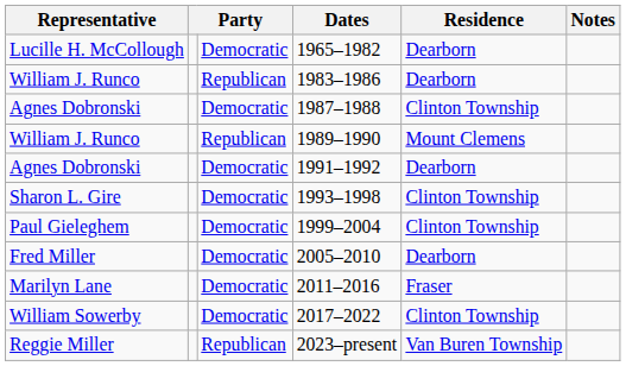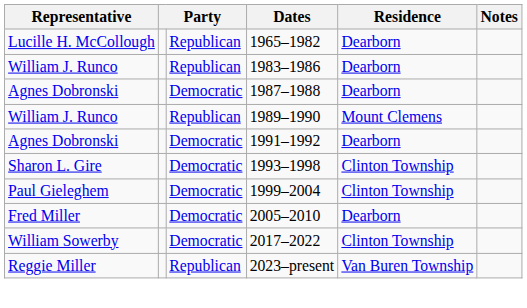 <table class=wikitable>
 <tr valign=bottom>
 <th>Representative</th>
 <th colspan="2">Party</th>
 <th>Dates</th>
 <th>Residence</th>
 <th>Notes</th>
 </tr>
 <tr>
 <td><a href='#'>Lucille H. McCollough</a></td>
 <td bgcolor=></td>
-<td><a href='#'>Democratic</a></td>
+<td><a href='#'>Republican</a></td>
 <td>1965–1982</td>
 <td><a href='#'>Dearborn</a></td>
 <td></td>
 </tr>
 <tr>
 <td><a href='#'>William J. Runco</a></td>
 <td bgcolor=></td>
 <td><a href='#'>Republican</a></td>
 <td>1983–1986</td>
 <td><a href='#'>Dearborn</a></td>
 <td></td>
 </tr>
 <tr>
 <td><a href='#'>Agnes Dobronski</a></td>
 <td bgcolor=></td>
 <td><a href='#'>Democratic</a></td>
 <td>1987–1988</td>
-<td><a href='#'>Clinton Township</a></td>
+<td><a href='#'>Dearborn</a></td>
 <td></td>
 </tr>
 <tr>
 <td><a href='#'>William J. Runco</a></td>
 <td bgcolor=></td>
 <td><a href='#'>Republican</a></td>
 <td>1989–1990</td>
 <td><a href='#'>Mount Clemens</a></td>
 <td></td>
 </tr>
 <tr>
 <td><a href='#'>Agnes Dobronski</a></td>
 <td bgcolor=></td>
 <td><a href='#'>Democratic</a></td>
 <td>1991–1992</td>
 <td><a href='#'>Dearborn</a></td>
 <td></td>
 </tr>
 <tr>
 <td><a href='#'>Sharon L. Gire</a></td>
 <td bgcolor=></td>
 <td><a href='#'>Democratic</a></td>
 <td>1993–1998</td>
 <td><a href='#'>Clinton Township</a></td>
 <td></td>
 </tr>
 <tr>
 <td><a href='#'>Paul Gieleghem</a></td>
 <td bgcolor=></td>
 <td><a href='#'>Democratic</a></td>
 <td>1999–2004</td>
 <td><a href='#'>Clinton Township</a></td>
 <td></td>
 </tr>
 <tr>
 <td><a href='#'>Fred Miller</a></td>
 <td bgcolor=></td>
 <td><a href='#'>Democratic</a></td>
 <td>2005–2010</td>
 <td><a href='#'>Dearborn</a></td>
 <td></td>
 </tr>
 <tr>
-<td><a href='#'>Marilyn Lane</a></td>
-<td bgcolor=></td>
-<td><a href='#'>Democratic</a></td>
-<td>2011–2016</td>
-<td><a href='#'>Fraser</a></td>
-<td></td>
-</tr>
-<tr>
 <td><a href='#'>William Sowerby</a></td>
 <td bgcolor=></td>
 <td><a href='#'>Democratic</a></td>
 <td>2017–2022</td>
 <td><a href='#'>Clinton Township</a></td>
 <td></td>
 </tr>
 <tr>
 <td><a href='#'>Reggie Miller</a></td>
 <td bgcolor=></td>
 <td><a href='#'>Republican</a></td>
 <td>2023–present</td>
 <td><a href='#'>Van Buren Township</a></td>
 <td></td>
 </tr>
 </table>
